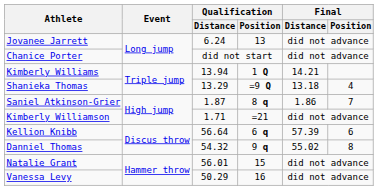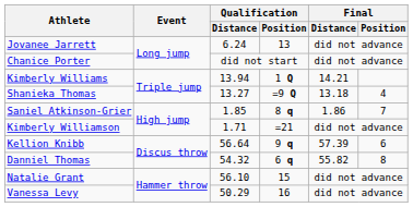 <table class=wikitable style="font-size:90%">
 <tr>
 <th rowspan="2">Athlete</th>
 <th rowspan="2">Event</th>
 <th colspan="2">Qualification</th>
 <th colspan="2">Final</th>
 </tr>
 <tr style="font-size:95%">
 <th>Distance</th>
 <th>Position</th>
 <th>Distance</th>
 <th>Position</th>
 </tr>
 <tr align=center>
 <td align=left><a href='#'>Jovanee Jarrett</a></td>
 <td style="text-align:left;" rowspan="2"><a href='#'>Long jump</a></td>
 <td>6.24</td>
 <td>13</td>
 <td colspan=2>did not advance</td>
 </tr>
 <tr align=center>
 <td align=left><a href='#'>Chanice Porter</a></td>
 <td colspan=2>did not start</td>
 <td colspan=2>did not advance</td>
 </tr>
 <tr align=center>
 <td align=left><a href='#'>Kimberly Williams</a></td>
 <td style="text-align:left;" rowspan="2"><a href='#'>Triple jump</a></td>
 <td>13.94</td>
 <td>1 <strong>Q</strong></td>
 <td>14.21</td>
 <td></td>
 </tr>
 <tr align=center>
 <td align=left><a href='#'>Shanieka Thomas</a></td>
-<td>13.29</td>
+<td>13.27</td>
 <td>=9 <strong>Q</strong></td>
 <td>13.18</td>
 <td>4</td>
 </tr>
 <tr align=center>
 <td align=left><a href='#'>Saniel Atkinson-Grier</a></td>
 <td style="text-align:left;" rowspan="2"><a href='#'>High jump</a></td>
-<td>1.87</td>
+<td>1.85</td>
 <td>8 <strong>q</strong></td>
 <td>1.86</td>
 <td>7</td>
 </tr>
 <tr align=center>
 <td align=left><a href='#'>Kimberly Williamson</a></td>
 <td>1.71</td>
 <td>=21</td>
 <td colspan=2>did not advance</td>
 </tr>
 <tr align=center>
 <td align=left><a href='#'>Kellion Knibb</a></td>
 <td style="text-align:left;" rowspan="2"><a href='#'>Discus throw</a></td>
 <td>56.64</td>
-<td>6 <strong>q</strong></td>
+<td>9 <strong>q</strong></td>
 <td>57.39</td>
 <td>6</td>
 </tr>
 <tr align=center>
 <td align=left><a href='#'>Danniel Thomas</a></td>
 <td>54.32</td>
-<td>9 <strong>q</strong></td>
-<td>55.02</td>
+<td>6 <strong>q</strong></td>
+<td>55.82</td>
 <td>8</td>
 </tr>
 <tr align=center>
 <td align=left><a href='#'>Natalie Grant</a></td>
 <td style="text-align:left;" rowspan="2"><a href='#'>Hammer throw</a></td>
-<td>56.01</td>
+<td>56.10</td>
 <td>15</td>
 <td colspan=2>did not advance</td>
 </tr>
 <tr align=center>
 <td align=left><a href='#'>Vanessa Levy</a></td>
 <td>50.29</td>
 <td>16</td>
 <td colspan=2>did not advance</td>
 </tr>
 </table>
